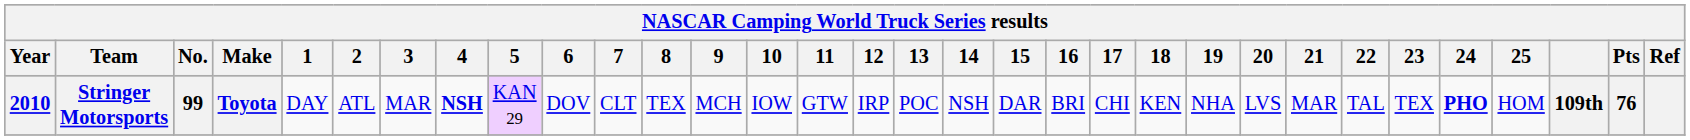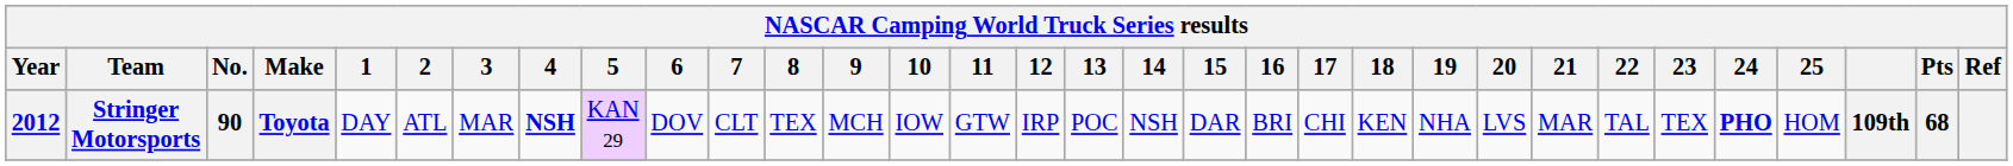 <table class="wikitable" style="text-align:center; font-size:75%">
 <tr>
 <th colspan="34"><a href='#'>NASCAR Camping World Truck Series</a> results</th>
 </tr>
 <tr>
 <th>Year</th>
 <th>Team</th>
 <th>No.</th>
 <th>Make</th>
 <th>1</th>
 <th>2</th>
 <th>3</th>
 <th>4</th>
 <th>5</th>
 <th>6</th>
 <th>7</th>
 <th>8</th>
 <th>9</th>
 <th>10</th>
 <th>11</th>
 <th>12</th>
 <th>13</th>
 <th>14</th>
 <th>15</th>
 <th>16</th>
 <th>17</th>
 <th>18</th>
 <th>19</th>
 <th>20</th>
 <th>21</th>
 <th>22</th>
 <th>23</th>
 <th>24</th>
 <th>25</th>
 <th></th>
 <th>Pts</th>
 <th>Ref</th>
 </tr>
 <tr>
-<th><a href='#'>2010</a></th>
+<th><a href='#'>2012</a></th>
 <th><a href='#'>Stringer Motorsports</a></th>
-<th>99</th>
+<th>90</th>
 <th><a href='#'>Toyota</a></th>
 <td><a href='#'>DAY</a></td>
 <td><a href='#'>ATL</a></td>
 <td><a href='#'>MAR</a></td>
 <td><strong><a href='#'>NSH</a></strong></td>
 <td style="background:#EFCFFF;"><a href='#'>KAN</a><br><small>29</small></td>
 <td><a href='#'>DOV</a></td>
 <td><a href='#'>CLT</a></td>
 <td><a href='#'>TEX</a></td>
 <td><a href='#'>MCH</a></td>
 <td><a href='#'>IOW</a></td>
 <td><a href='#'>GTW</a></td>
 <td><a href='#'>IRP</a></td>
 <td><a href='#'>POC</a></td>
 <td><a href='#'>NSH</a></td>
 <td><a href='#'>DAR</a></td>
 <td><a href='#'>BRI</a></td>
 <td><a href='#'>CHI</a></td>
 <td><a href='#'>KEN</a></td>
 <td><a href='#'>NHA</a></td>
 <td><a href='#'>LVS</a></td>
 <td><a href='#'>MAR</a></td>
 <td><a href='#'>TAL</a></td>
 <td><a href='#'>TEX</a></td>
 <td><strong><a href='#'>PHO</a></strong></td>
 <td><a href='#'>HOM</a></td>
 <th>109th</th>
-<th>76</th>
+<th>68</th>
 <th></th>
 </tr>
 </table>
